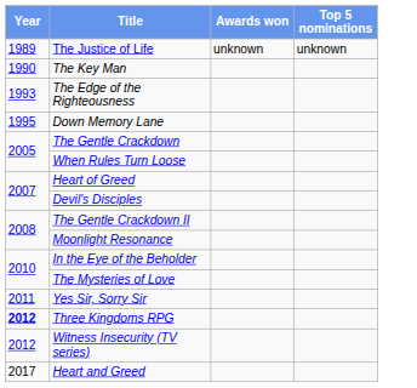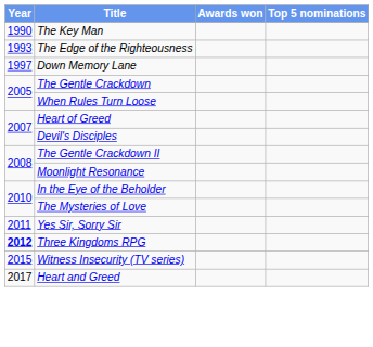 <table class="wikitable">
 <tr>
 <td rowspan="1" align="center" colspan="1" style="border:1px solid #aaa; background:cornflowerblue; color:white"><strong>Year</strong></td>
 <td rowspan="1" align="center" colspan="1" style="border:1px solid #aaa; background:cornflowerblue; color:white"><strong>Title</strong></td>
 <td rowspan="1" align="center" colspan="1" style="border:1px solid #aaa; background:cornflowerblue; color:white"><strong>Awards won</strong></td>
 <td rowspan="1" align="center" colspan="1" style="border:1px solid #aaa; background:cornflowerblue; color:white"><strong>Top 5 nominations</strong></td>
-</tr>
-<tr>
-<td width="50"><a href='#'>1989</a></td>
-<td width="200"><a href='#'>The Justice of Life</a></td>
-<td width="100">unknown</td>
-<td width="100">unknown</td>
 </tr>
 <tr>
 <td rowspan=1><a href='#'>1990</a></td>
 <td><em>The Key Man</em></td>
 <td></td>
 <td></td>
 </tr>
 <tr>
 <td rowspan=1><a href='#'>1993</a></td>
 <td><em>The Edge of the Righteousness</em></td>
 <td></td>
 <td></td>
 </tr>
 <tr>
-<td rowspan=1><a href='#'>1995</a></td>
+<td rowspan=1><a href='#'>1997</a></td>
 <td><em>Down Memory Lane</em></td>
 <td></td>
 <td></td>
 </tr>
 <tr>
 <td rowspan=2><a href='#'>2005</a></td>
 <td><em><a href='#'>The Gentle Crackdown</a></em></td>
 <td></td>
 <td></td>
 </tr>
 <tr>
 <td><em><a href='#'>When Rules Turn Loose</a></em></td>
 <td></td>
 <td></td>
 </tr>
 <tr>
 <td rowspan=2><a href='#'>2007</a></td>
 <td><em><a href='#'>Heart of Greed</a></em></td>
 <td></td>
 <td></td>
 </tr>
 <tr>
 <td><em><a href='#'>Devil's Disciples</a></em></td>
 <td></td>
 <td></td>
 </tr>
 <tr>
 <td rowspan=2><a href='#'>2008</a></td>
 <td><em><a href='#'>The Gentle Crackdown II</a></em></td>
 <td></td>
 <td></td>
 </tr>
 <tr>
 <td><em><a href='#'>Moonlight Resonance</a></em></td>
 <td></td>
 <td></td>
 </tr>
 <tr>
 <td rowspan=2><a href='#'>2010</a></td>
 <td><em><a href='#'>In the Eye of the Beholder</a></em></td>
 <td></td>
 <td></td>
 </tr>
 <tr>
 <td><em><a href='#'>The Mysteries of Love</a></em></td>
 <td></td>
 <td></td>
 </tr>
 <tr>
 <td><a href='#'>2011</a></td>
 <td><em><a href='#'>Yes Sir, Sorry Sir</a></em></td>
 <td></td>
 <td></td>
 </tr>
 <tr>
 <td><strong><a href='#'>2012</a></strong></td>
 <td><em><a href='#'>Three Kingdoms RPG</a></em></td>
 <td></td>
 <td></td>
 </tr>
 <tr>
-<td><a href='#'>2012</a></td>
+<td><a href='#'>2015</a></td>
 <td><em><a href='#'>Witness Insecurity (TV series)</a></em></td>
 <td></td>
 <td></td>
 </tr>
 <tr>
 <td>2017</td>
 <td><em><a href='#'>Heart and Greed</a></em></td>
 <td></td>
 <td></td>
 </tr>
 </table>
